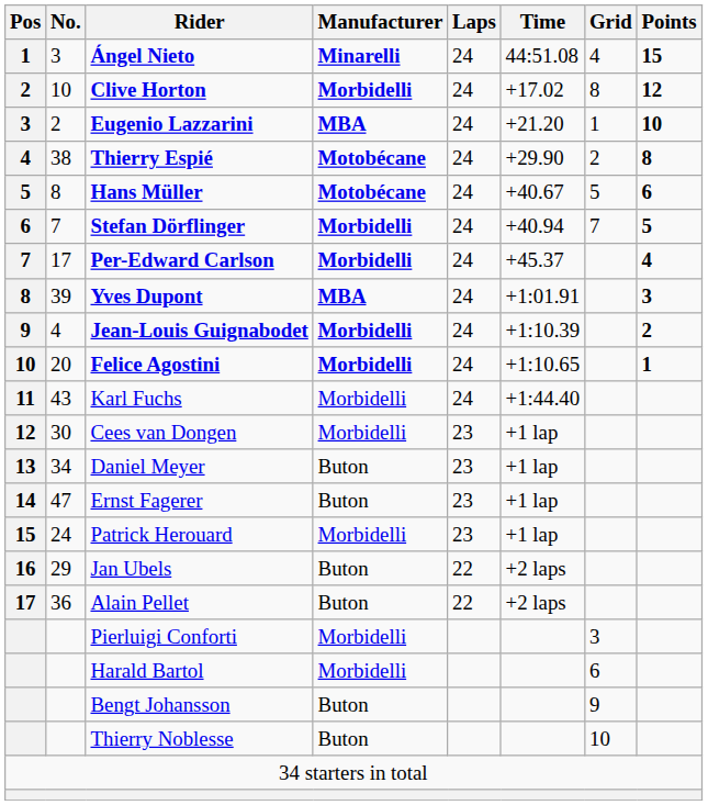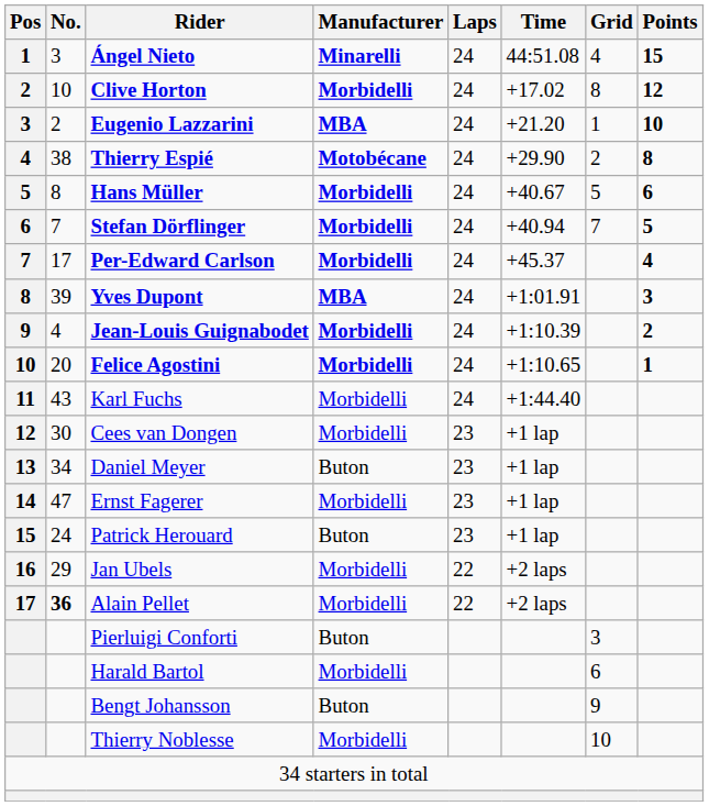 <table class="wikitable" style="font-size: 95%;">
 <tr>
 <th>Pos</th>
 <th>No.</th>
 <th>Rider</th>
 <th>Manufacturer</th>
 <th>Laps</th>
 <th>Time</th>
 <th>Grid</th>
 <th>Points</th>
 </tr>
 <tr>
 <th>1</th>
 <td>3</td>
 <td> <strong><a href='#'>Ángel Nieto</a></strong></td>
 <td><strong><a href='#'>Minarelli</a></strong></td>
 <td>24</td>
 <td>44:51.08</td>
 <td>4</td>
 <td><strong>15</strong></td>
 </tr>
 <tr>
 <th>2</th>
 <td>10</td>
 <td> <strong><a href='#'>Clive Horton</a></strong></td>
 <td><strong><a href='#'>Morbidelli</a></strong></td>
 <td>24</td>
 <td>+17.02</td>
 <td>8</td>
 <td><strong>12</strong></td>
 </tr>
 <tr>
 <th>3</th>
 <td>2</td>
 <td> <strong><a href='#'>Eugenio Lazzarini</a></strong></td>
 <td><strong><a href='#'>MBA</a></strong></td>
 <td>24</td>
 <td>+21.20</td>
 <td>1</td>
 <td><strong>10</strong></td>
 </tr>
 <tr>
 <th>4</th>
 <td>38</td>
 <td> <strong><a href='#'>Thierry Espié</a></strong></td>
 <td><strong><a href='#'>Motobécane</a></strong></td>
 <td>24</td>
 <td>+29.90</td>
 <td>2</td>
 <td><strong>8</strong></td>
 </tr>
 <tr>
 <th>5</th>
 <td>8</td>
 <td> <strong><a href='#'>Hans Müller</a></strong></td>
-<td><strong><a href='#'>Motobécane</a></strong></td>
+<td><strong><a href='#'>Morbidelli</a></strong></td>
 <td>24</td>
 <td>+40.67</td>
 <td>5</td>
 <td><strong>6</strong></td>
 </tr>
 <tr>
 <th>6</th>
 <td>7</td>
 <td> <strong><a href='#'>Stefan Dörflinger</a></strong></td>
 <td><strong><a href='#'>Morbidelli</a></strong></td>
 <td>24</td>
 <td>+40.94</td>
 <td>7</td>
 <td><strong>5</strong></td>
 </tr>
 <tr>
 <th>7</th>
 <td>17</td>
 <td> <strong><a href='#'>Per-Edward Carlson</a></strong></td>
 <td><strong><a href='#'>Morbidelli</a></strong></td>
 <td>24</td>
 <td>+45.37</td>
 <td></td>
 <td><strong>4</strong></td>
 </tr>
 <tr>
 <th>8</th>
 <td>39</td>
 <td> <strong><a href='#'>Yves Dupont</a></strong></td>
 <td><strong><a href='#'>MBA</a></strong></td>
 <td>24</td>
 <td>+1:01.91</td>
 <td></td>
 <td><strong>3</strong></td>
 </tr>
 <tr>
 <th>9</th>
 <td>4</td>
 <td> <strong><a href='#'>Jean-Louis Guignabodet</a></strong></td>
 <td><strong><a href='#'>Morbidelli</a></strong></td>
 <td>24</td>
 <td>+1:10.39</td>
 <td></td>
 <td><strong>2</strong></td>
 </tr>
 <tr>
 <th>10</th>
 <td>20</td>
 <td> <strong><a href='#'>Felice Agostini</a></strong></td>
 <td><strong><a href='#'>Morbidelli</a></strong></td>
 <td>24</td>
 <td>+1:10.65</td>
 <td></td>
 <td><strong>1</strong></td>
 </tr>
 <tr>
 <th>11</th>
 <td>43</td>
 <td> <a href='#'>Karl Fuchs</a></td>
 <td><a href='#'>Morbidelli</a></td>
 <td>24</td>
 <td>+1:44.40</td>
 <td></td>
 <td></td>
 </tr>
 <tr>
 <th>12</th>
 <td>30</td>
 <td> <a href='#'>Cees van Dongen</a></td>
 <td><a href='#'>Morbidelli</a></td>
 <td>23</td>
 <td>+1 lap</td>
 <td></td>
 <td></td>
 </tr>
 <tr>
 <th>13</th>
 <td>34</td>
 <td> <a href='#'>Daniel Meyer</a></td>
 <td>Buton</td>
 <td>23</td>
 <td>+1 lap</td>
 <td></td>
 <td></td>
 </tr>
 <tr>
 <th>14</th>
 <td>47</td>
 <td> <a href='#'>Ernst Fagerer</a></td>
-<td>Buton</td>
+<td><a href='#'>Morbidelli</a></td>
 <td>23</td>
 <td>+1 lap</td>
 <td></td>
 <td></td>
 </tr>
 <tr>
 <th>15</th>
 <td>24</td>
 <td> <a href='#'>Patrick Herouard</a></td>
-<td><a href='#'>Morbidelli</a></td>
+<td>Buton</td>
 <td>23</td>
 <td>+1 lap</td>
 <td></td>
 <td></td>
 </tr>
 <tr>
 <th>16</th>
 <td>29</td>
 <td> <a href='#'>Jan Ubels</a></td>
-<td>Buton</td>
+<td><a href='#'>Morbidelli</a></td>
 <td>22</td>
 <td>+2 laps</td>
 <td></td>
 <td></td>
 </tr>
 <tr>
 <th>17</th>
-<td>36</td>
+<td><strong>36</strong></td>
 <td> <a href='#'>Alain Pellet</a></td>
-<td>Buton</td>
+<td><a href='#'>Morbidelli</a></td>
 <td>22</td>
 <td>+2 laps</td>
 <td></td>
 <td></td>
 </tr>
 <tr>
 <th></th>
 <td></td>
 <td> <a href='#'>Pierluigi Conforti</a></td>
-<td><a href='#'>Morbidelli</a></td>
+<td>Buton</td>
 <td></td>
 <td></td>
 <td>3</td>
 <td></td>
 </tr>
 <tr>
 <th></th>
 <td></td>
 <td> <a href='#'>Harald Bartol</a></td>
 <td><a href='#'>Morbidelli</a></td>
 <td></td>
 <td></td>
 <td>6</td>
 <td></td>
 </tr>
 <tr>
 <th></th>
 <td></td>
 <td> <a href='#'>Bengt Johansson</a></td>
 <td>Buton</td>
 <td></td>
 <td></td>
 <td>9</td>
 <td></td>
 </tr>
 <tr>
 <th></th>
 <td></td>
 <td> <a href='#'>Thierry Noblesse</a></td>
-<td>Buton</td>
+<td><a href='#'>Morbidelli</a></td>
 <td></td>
 <td></td>
 <td>10</td>
 <td></td>
 </tr>
 <tr>
 <td colspan=8 align=center>34 starters in total</td>
 </tr>
 <tr>
 <th colspan=8></th>
 </tr>
 </table>
